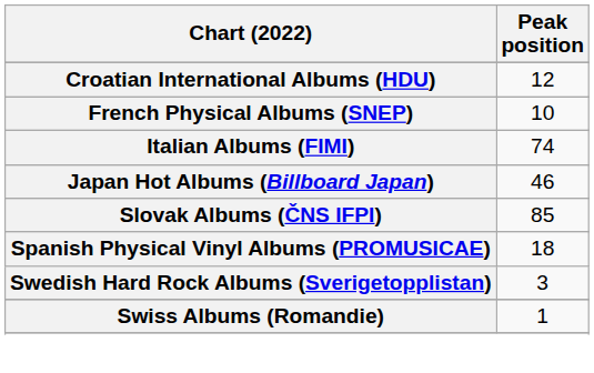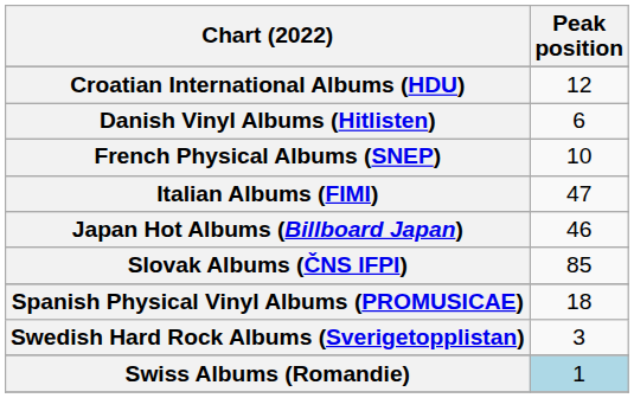 <table class="wikitable sortable plainrowheaders" style="text-align:center">
 <tr>
 <th scope="col">Chart (2022)</th>
 <th scope="col">Peak<br>position</th>
 </tr>
 <tr>
 </tr>
 <tr>
 </tr>
 <tr>
 </tr>
 <tr>
 </tr>
 <tr>
 </tr>
 <tr>
 <th scope="row">Croatian International Albums (<a href='#'>HDU</a>)</th>
 <td>12</td>
 </tr>
 <tr>
 </tr>
 <tr>
+<th scope="row">Danish Vinyl Albums (<a href='#'>Hitlisten</a>)</th>
+<td>6</td>
+</tr>
+<tr>
 </tr>
 <tr>
 </tr>
 <tr>
 </tr>
 <tr>
 <th scope="row">French Physical Albums (<a href='#'>SNEP</a>)</th>
 <td>10</td>
 </tr>
 <tr>
 </tr>
 <tr>
 </tr>
 <tr>
 <th scope="row">Italian Albums (<a href='#'>FIMI</a>)</th>
-<td>74</td>
+<td>47</td>
 </tr>
 <tr>
 </tr>
 <tr>
 <th scope="row">Japan Hot Albums (<em><a href='#'>Billboard Japan</a></em>)</th>
 <td>46</td>
 </tr>
 <tr>
 </tr>
 <tr>
 </tr>
 <tr>
 </tr>
 <tr>
 <th scope="row">Slovak Albums (<a href='#'>ČNS IFPI</a>)</th>
 <td>85</td>
 </tr>
 <tr>
 </tr>
 <tr>
 <th scope="row">Spanish Physical Vinyl Albums (<a href='#'>PROMUSICAE</a>)</th>
 <td>18</td>
 </tr>
 <tr>
 <th scope="row">Swedish Hard Rock Albums (<a href='#'>Sverigetopplistan</a>)</th>
 <td>3</td>
 </tr>
 <tr>
 </tr>
 <tr>
 <th scope="row">Swiss Albums (Romandie)</th>
-<td>1</td>
+<td style="background: lightblue;">1</td>
 </tr>
 <tr>
 </tr>
 <tr>
 </tr>
 <tr>
 </tr>
 <tr>
 </tr>
 <tr>
 </tr>
 <tr>
 </tr>
 </table>
